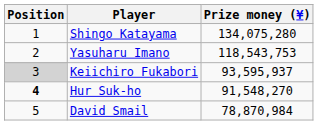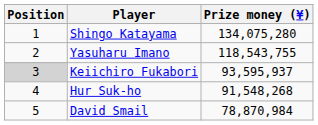 <table class="wikitable">
 <tr>
 <th>Position</th>
 <th>Player</th>
 <th>Prize money (<a href='#'>¥</a>)</th>
 </tr>
 <tr>
 <td align=center>1</td>
 <td> <a href='#'>Shingo Katayama</a></td>
 <td align=center>134,075,280</td>
 </tr>
 <tr>
 <td align=center>2</td>
 <td> <a href='#'>Yasuharu Imano</a></td>
-<td align=center>118,543,753</td>
+<td align=center>118,543,755</td>
 </tr>
 <tr>
 <td align=center style="background: lightgrey;">3</td>
 <td> <a href='#'>Keiichiro Fukabori</a></td>
 <td align=center>93,595,937</td>
 </tr>
 <tr>
-<td align=center><strong>4</strong></td>
+<td align=center>4</td>
 <td> <a href='#'>Hur Suk-ho</a></td>
-<td align=center>91,548,270</td>
+<td align=center>91,548,268</td>
 </tr>
 <tr>
 <td align=center>5</td>
 <td> <a href='#'>David Smail</a></td>
 <td align=center>78,870,984</td>
 </tr>
 </table>
